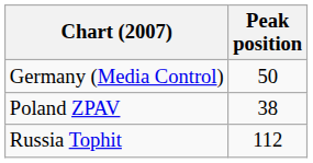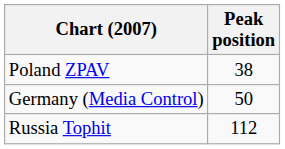 <table class="wikitable sortable">
 <tr>
 <th>Chart (2007)</th>
 <th>Peak<br>position</th>
 </tr>
 <tr>
+<td>Poland <a href='#'>ZPAV</a></td>
+<td align="center">38</td>
+</tr>
+<tr>
 <td>Germany (<a href='#'>Media Control</a>)</td>
 <td align="center">50</td>
-</tr>
-<tr>
-<td>Poland <a href='#'>ZPAV</a></td>
-<td align="center">38</td>
 </tr>
 <tr>
 <td>Russia <a href='#'>Tophit</a></td>
 <td align="center">112</td>
 </tr>
 </table>
